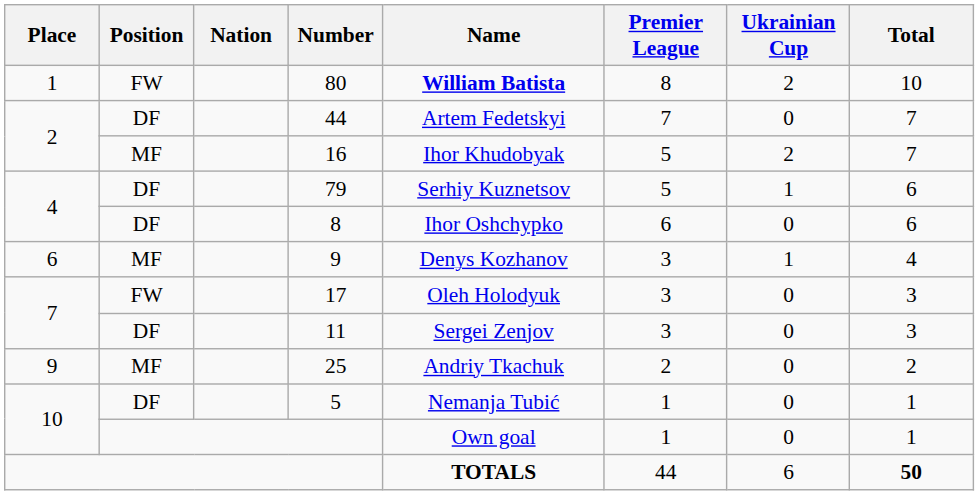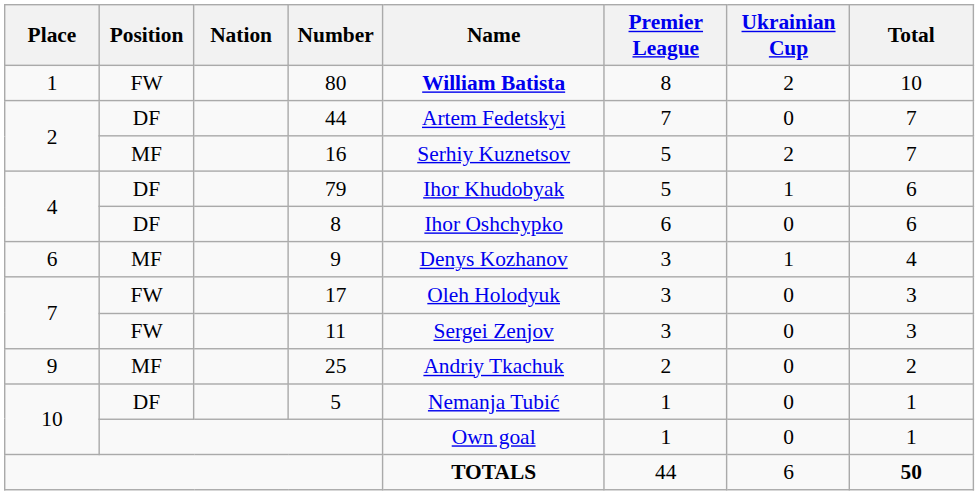 <table class="wikitable" style="font-size: 95%; text-align: center;">
 <tr>
 <th width=60>Place</th>
 <th width=60>Position</th>
 <th width=60>Nation</th>
 <th width=60>Number</th>
 <th width=150>Name</th>
 <th width=80><a href='#'>Premier League</a></th>
 <th width=80><a href='#'>Ukrainian Cup</a></th>
 <th width=80><strong>Total</strong></th>
 </tr>
 <tr>
 <td>1</td>
 <td>FW</td>
 <td></td>
 <td>80</td>
 <td><strong><a href='#'>William Batista</a></strong></td>
 <td>8</td>
 <td>2</td>
 <td>10</td>
 </tr>
 <tr>
 <td rowspan="2">2</td>
 <td>DF</td>
 <td></td>
 <td>44</td>
 <td><a href='#'>Artem Fedetskyi</a></td>
 <td>7</td>
 <td>0</td>
 <td>7</td>
 </tr>
 <tr>
 <td>MF</td>
 <td></td>
 <td>16</td>
-<td><a href='#'>Ihor Khudobyak</a></td>
+<td><a href='#'>Serhiy Kuznetsov</a></td>
 <td>5</td>
 <td>2</td>
 <td>7</td>
 </tr>
 <tr>
 <td rowspan="2">4</td>
 <td>DF</td>
 <td></td>
 <td>79</td>
-<td><a href='#'>Serhiy Kuznetsov</a></td>
+<td><a href='#'>Ihor Khudobyak</a></td>
 <td>5</td>
 <td>1</td>
 <td>6</td>
 </tr>
 <tr>
 <td>DF</td>
 <td></td>
 <td>8</td>
 <td><a href='#'>Ihor Oshchypko</a></td>
 <td>6</td>
 <td>0</td>
 <td>6</td>
 </tr>
 <tr>
 <td>6</td>
 <td>MF</td>
 <td></td>
 <td>9</td>
 <td><a href='#'>Denys Kozhanov</a></td>
 <td>3</td>
 <td>1</td>
 <td>4</td>
 </tr>
 <tr>
 <td rowspan="2">7</td>
 <td>FW</td>
 <td></td>
 <td>17</td>
 <td><a href='#'>Oleh Holodyuk</a></td>
 <td>3</td>
 <td>0</td>
 <td>3</td>
 </tr>
 <tr>
-<td>DF</td>
+<td>FW</td>
 <td></td>
 <td>11</td>
 <td><a href='#'>Sergei Zenjov</a></td>
 <td>3</td>
 <td>0</td>
 <td>3</td>
 </tr>
 <tr>
 <td>9</td>
 <td>MF</td>
 <td></td>
 <td>25</td>
 <td><a href='#'>Andriy Tkachuk</a></td>
 <td>2</td>
 <td>0</td>
 <td>2</td>
 </tr>
 <tr>
 <td rowspan="2">10</td>
 <td>DF</td>
 <td></td>
 <td>5</td>
 <td><a href='#'>Nemanja Tubić</a></td>
 <td>1</td>
 <td>0</td>
 <td>1</td>
 </tr>
 <tr>
 <td colspan="3"></td>
 <td><a href='#'>Own goal</a></td>
 <td>1</td>
 <td>0</td>
 <td>1</td>
 </tr>
 <tr>
 <td colspan="4"></td>
 <td><strong>TOTALS</strong></td>
 <td>44</td>
 <td>6</td>
 <td><strong>50</strong></td>
 </tr>
 </table>
